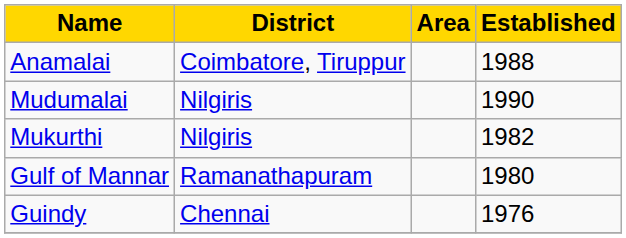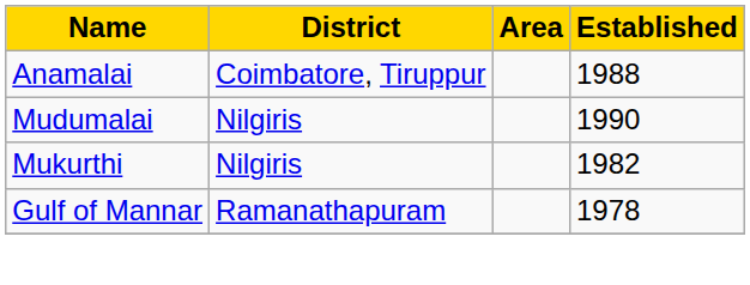 <table class="wikitable">
 <tr>
 <th ! style="background-color:#FFD700">Name</th>
 <th ! style="background-color:#FFD700">District</th>
 <th ! style="background-color:#FFD700">Area</th>
 <th ! style="background-color:#FFD700">Established</th>
 </tr>
 <tr>
 <td><a href='#'>Anamalai</a></td>
 <td><a href='#'>Coimbatore</a>, <a href='#'>Tiruppur</a></td>
 <td></td>
 <td>1988</td>
 </tr>
 <tr>
 <td><a href='#'>Mudumalai</a></td>
 <td><a href='#'>Nilgiris</a></td>
 <td></td>
 <td>1990</td>
 </tr>
 <tr>
 <td><a href='#'>Mukurthi</a></td>
 <td><a href='#'>Nilgiris</a></td>
 <td></td>
 <td>1982</td>
 </tr>
 <tr>
 <td><a href='#'>Gulf of Mannar</a></td>
 <td><a href='#'>Ramanathapuram</a></td>
 <td></td>
-<td>1980</td>
-</tr>
-<tr>
-<td><a href='#'>Guindy</a></td>
-<td><a href='#'>Chennai</a></td>
-<td></td>
-<td>1976</td>
+<td>1978</td>
 </tr>
 <tr>
 </tr>
 </table>
